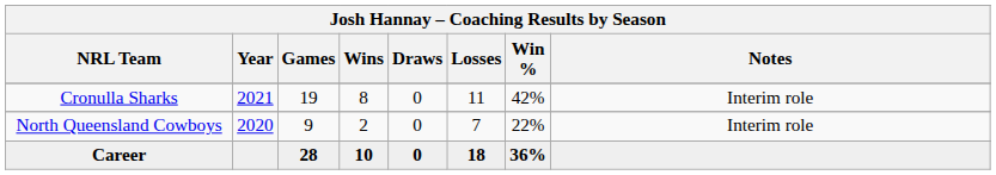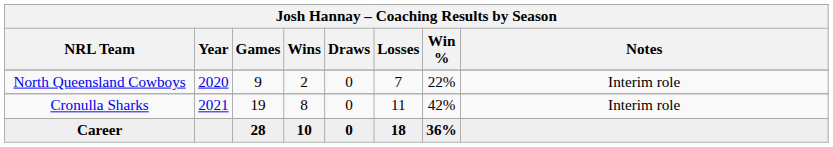 <table class="wikitable">
 <tr border=1 cellpadding=5 cellspacing=0|- align=center style="background:#EFEFEF;">
 </tr>
 <tr>
 <th colspan="8"><strong>Josh Hannay – Coaching Results by Season</strong></th>
 </tr>
 <tr>
 <th width="200">NRL Team</th>
 <th width="30">Year</th>
 <th width="30">Games</th>
 <th width="30">Wins</th>
 <th width="30">Draws</th>
 <th width="30">Losses</th>
 <th width="30">Win %</th>
 <th width="400">Notes</th>
 </tr>
 <tr align=center>
 </tr>
 <tr align=center style=>
 </tr>
 <tr align=center style=>
-<td><a href='#'>Cronulla Sharks</a></td>
-<td><a href='#'>2021</a></td>
-<td>19</td>
-<td>8</td>
+<td><a href='#'>North Queensland Cowboys</a></td>
+<td><a href='#'>2020</a></td>
+<td>9</td>
+<td>2</td>
 <td>0</td>
-<td>11</td>
-<td>42%</td>
+<td>7</td>
+<td>22%</td>
 <td>Interim role</td>
 </tr>
 <tr align=center style="background:#EFEFEF;">
 </tr>
 <tr>
 </tr>
 <tr align=center>
 </tr>
 <tr align=center style=>
 </tr>
 <tr align=center style=>
-<td><a href='#'>North Queensland Cowboys</a></td>
-<td><a href='#'>2020</a></td>
-<td>9</td>
-<td>2</td>
+<td><a href='#'>Cronulla Sharks</a></td>
+<td><a href='#'>2021</a></td>
+<td>19</td>
+<td>8</td>
 <td>0</td>
-<td>7</td>
-<td>22%</td>
+<td>11</td>
+<td>42%</td>
 <td>Interim role</td>
 </tr>
 <tr 2022 Assistant Coach Queensland State of Origin Team>
 </tr>
 <tr align=center style="background:#EFEFEF;">
 <td><strong>Career</strong></td>
 <td></td>
 <td><strong>28</strong></td>
 <td><strong>10</strong></td>
 <td><strong>0</strong></td>
 <td><strong>18</strong></td>
 <td><strong>36%</strong></td>
 <td></td>
 </tr>
 </table>
